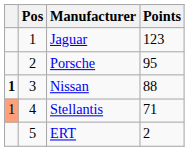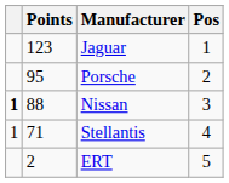 <table class="wikitable" style="font-size: 85%;">
 <tr>
 <th></th>
+<th>Points</th>
+<th>Manufacturer</th>
 <th>Pos</th>
-<th>Manufacturer</th>
-<th>Points</th>
 </tr>
 <tr>
 <td align="left"></td>
+<td align="left">123</td>
+<td> <a href='#'>Jaguar</a></td>
 <td align="center">1</td>
-<td> <a href='#'>Jaguar</a></td>
-<td align="left">123</td>
 </tr>
 <tr>
 <td align="left"></td>
+<td align="left">95</td>
+<td> <a href='#'>Porsche</a></td>
 <td align="center">2</td>
-<td> <a href='#'>Porsche</a></td>
-<td align="left">95</td>
 </tr>
 <tr>
 <td align="left"><strong> 1</strong></td>
+<td align="left">88</td>
+<td> <a href='#'>Nissan</a></td>
 <td align="center">3</td>
-<td> <a href='#'>Nissan</a></td>
-<td align="left">88</td>
 </tr>
 <tr>
-<td align="left" style="background: lightsalmon;"> 1</td>
+<td align="left"> 1</td>
+<td align="left">71</td>
+<td> <a href='#'>Stellantis</a></td>
 <td align="center">4</td>
-<td> <a href='#'>Stellantis</a></td>
-<td align="left">71</td>
 </tr>
 <tr>
 <td align="left"></td>
+<td align="left">2</td>
+<td> <a href='#'>ERT</a></td>
 <td align="center">5</td>
-<td> <a href='#'>ERT</a></td>
-<td align="left">2</td>
 </tr>
 </table>
